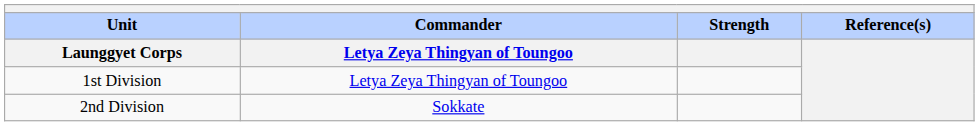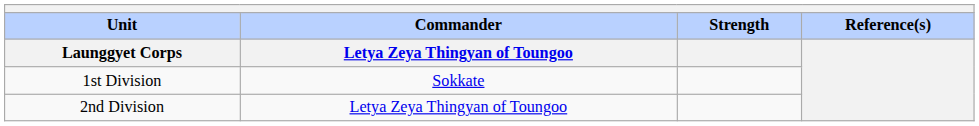 <table class="wikitable collapsible" style="min-width:60em; margin:0.3em auto; font-size:88%;">
 <tr>
 <th colspan=5></th>
 </tr>
 <tr>
 <th style="background-color:#B9D1FF">Unit</th>
 <th style="background-color:#B9D1FF">Commander</th>
 <th style="background-color:#B9D1FF">Strength</th>
 <th style="background-color:#B9D1FF">Reference(s)</th>
 </tr>
 <tr>
 <th colspan="1">Launggyet Corps</th>
 <th colspan="1"><a href='#'>Letya Zeya Thingyan of Toungoo</a></th>
 <th colspan="1"></th>
 <th rowspan="3"></th>
 </tr>
 <tr>
 <td align="center">1st Division</td>
-<td align="center"><a href='#'>Letya Zeya Thingyan of Toungoo</a></td>
+<td align="center"><a href='#'>Sokkate</a></td>
 <td align="center"></td>
 </tr>
 <tr>
 <td align="center">2nd Division</td>
-<td align="center"><a href='#'>Sokkate</a></td>
+<td align="center"><a href='#'>Letya Zeya Thingyan of Toungoo</a></td>
 <td align="center"></td>
 </tr>
 </table>
